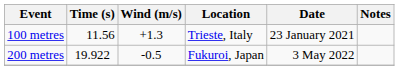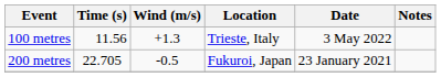 <table class="wikitable">
 <tr>
 <th>Event</th>
 <th>Time (s)</th>
 <th>Wind (m/s)</th>
 <th>Location</th>
 <th>Date</th>
 <th>Notes</th>
 </tr>
 <tr>
 <td><a href='#'>100 metres</a></td>
 <td align=right>11.56</td>
 <td align=center>+1.3</td>
 <td><a href='#'>Trieste</a>, Italy</td>
-<td align=right>23 January 2021</td>
+<td align=right>3 May 2022</td>
 <td></td>
 </tr>
 <tr>
 <td><a href='#'>200 metres</a></td>
-<td align=center>19.922</td>
+<td align=center>22.705</td>
 <td align=center>-0.5</td>
 <td><a href='#'>Fukuroi</a>, Japan</td>
-<td align=right>3 May 2022</td>
+<td align=right>23 January 2021</td>
 <td></td>
 </tr>
 <tr>
 </tr>
 </table>
